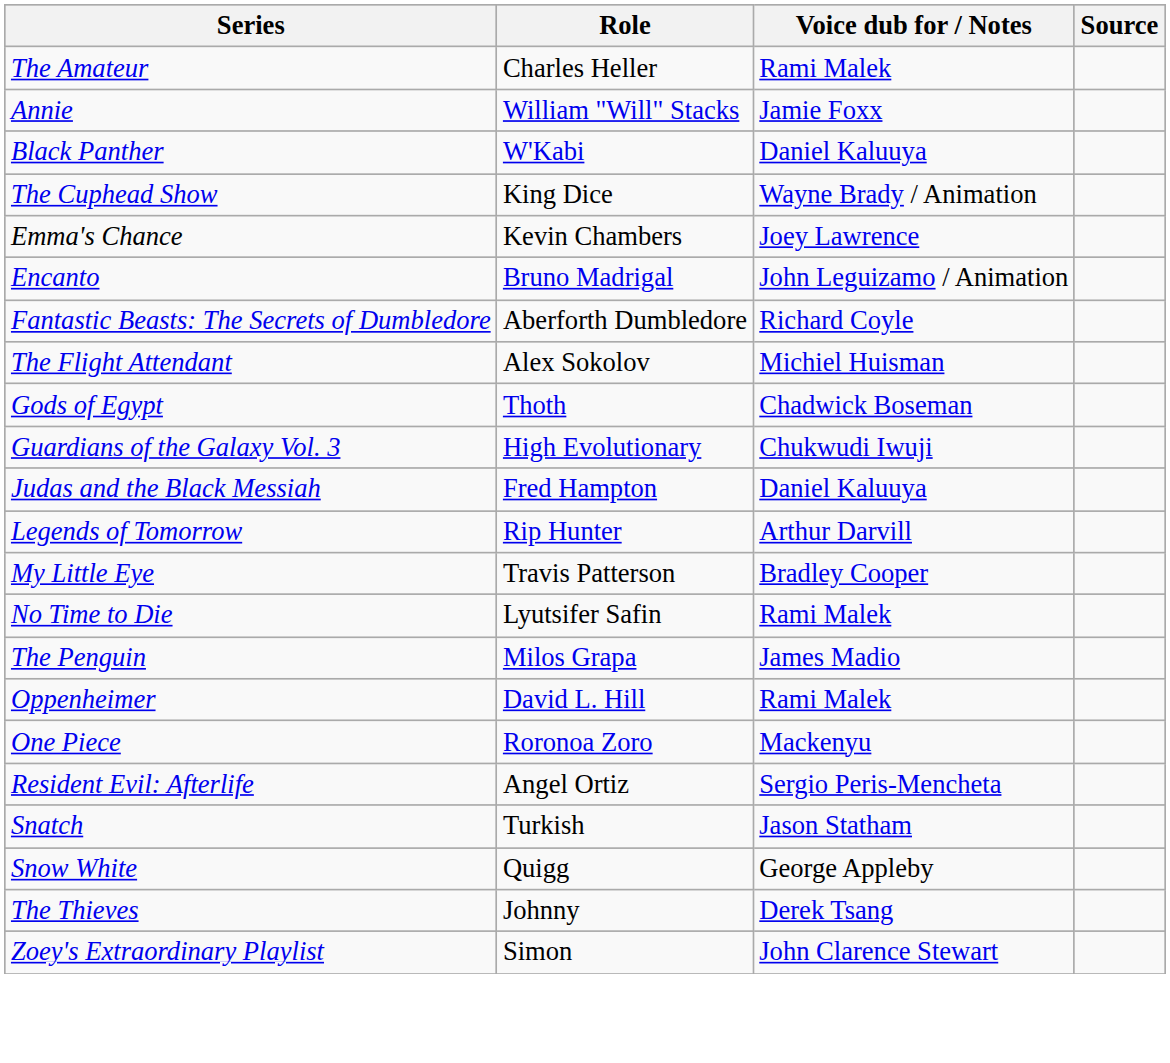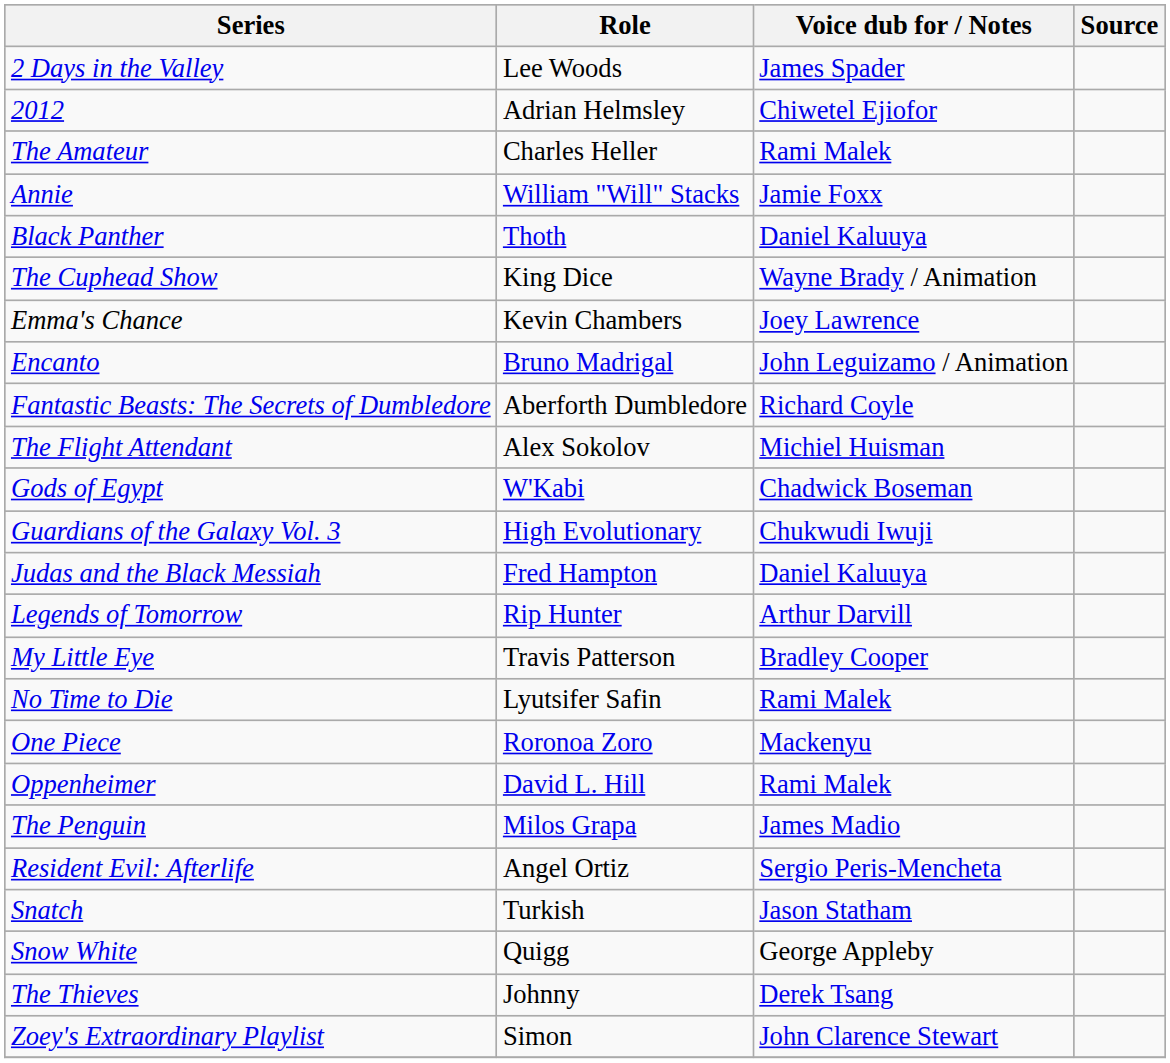 <table class="wikitable sortable plainrowheaders">
 <tr>
 <th>Series</th>
 <th>Role</th>
 <th>Voice dub for / Notes</th>
 <th class="unsortable">Source</th>
+</tr>
+<tr>
+<td><em><a href='#'>2 Days in the Valley</a></em></td>
+<td>Lee Woods</td>
+<td><a href='#'>James Spader</a></td>
+<td></td>
+</tr>
+<tr>
+<td><em><a href='#'>2012</a></em></td>
+<td>Adrian Helmsley</td>
+<td><a href='#'>Chiwetel Ejiofor</a></td>
+<td></td>
 </tr>
 <tr>
 <td><em><a href='#'>The Amateur</a></em></td>
 <td>Charles Heller</td>
 <td><a href='#'>Rami Malek</a></td>
 <td></td>
 </tr>
 <tr>
 <td><em><a href='#'>Annie</a></em></td>
 <td><a href='#'>William "Will" Stacks</a></td>
 <td><a href='#'>Jamie Foxx</a></td>
 <td></td>
 </tr>
 <tr>
 <td><em><a href='#'>Black Panther</a></em></td>
-<td><a href='#'>W'Kabi</a></td>
+<td><a href='#'>Thoth</a></td>
 <td><a href='#'>Daniel Kaluuya</a></td>
 <td></td>
 </tr>
 <tr>
 <td><em><a href='#'>The Cuphead Show</a></em></td>
 <td>King Dice</td>
 <td><a href='#'>Wayne Brady</a> / Animation</td>
 <td></td>
 </tr>
 <tr>
 <td><em>Emma's Chance</em></td>
 <td>Kevin Chambers</td>
 <td><a href='#'>Joey Lawrence</a></td>
 <td></td>
 </tr>
 <tr>
 <td><em><a href='#'>Encanto</a></em></td>
 <td><a href='#'>Bruno Madrigal</a></td>
 <td><a href='#'>John Leguizamo</a> / Animation</td>
 <td></td>
 </tr>
 <tr>
 <td><em><a href='#'>Fantastic Beasts: The Secrets of Dumbledore</a></em></td>
 <td>Aberforth Dumbledore</td>
 <td><a href='#'>Richard Coyle</a></td>
 <td></td>
 </tr>
 <tr>
 <td><em><a href='#'>The Flight Attendant</a></em></td>
 <td>Alex Sokolov</td>
 <td><a href='#'>Michiel Huisman</a></td>
 <td></td>
 </tr>
 <tr>
 <td><em><a href='#'>Gods of Egypt</a></em></td>
-<td><a href='#'>Thoth</a></td>
+<td><a href='#'>W'Kabi</a></td>
 <td><a href='#'>Chadwick Boseman</a></td>
 <td></td>
 </tr>
 <tr>
 <td><em><a href='#'>Guardians of the Galaxy Vol. 3</a></em></td>
 <td><a href='#'>High Evolutionary</a></td>
 <td><a href='#'>Chukwudi Iwuji</a></td>
 <td></td>
 </tr>
 <tr>
 <td><em><a href='#'>Judas and the Black Messiah</a></em></td>
 <td><a href='#'>Fred Hampton</a></td>
 <td><a href='#'>Daniel Kaluuya</a></td>
 <td></td>
 </tr>
 <tr>
 <td><em><a href='#'>Legends of Tomorrow</a></em></td>
 <td><a href='#'>Rip Hunter</a></td>
 <td><a href='#'>Arthur Darvill</a></td>
 <td></td>
 </tr>
 <tr>
 <td><em><a href='#'>My Little Eye</a></em></td>
 <td>Travis Patterson</td>
 <td><a href='#'>Bradley Cooper</a></td>
 <td></td>
 </tr>
 <tr>
 <td><em><a href='#'>No Time to Die</a></em></td>
 <td>Lyutsifer Safin</td>
 <td><a href='#'>Rami Malek</a></td>
 <td></td>
 </tr>
 <tr>
-<td><em><a href='#'>The Penguin</a></em></td>
-<td><a href='#'>Milos Grapa</a></td>
-<td><a href='#'>James Madio</a></td>
+<td><em><a href='#'>One Piece</a></em></td>
+<td><a href='#'>Roronoa Zoro</a></td>
+<td><a href='#'>Mackenyu</a></td>
 <td></td>
 </tr>
 <tr>
 <td><em><a href='#'>Oppenheimer</a></em></td>
 <td><a href='#'>David L. Hill</a></td>
 <td><a href='#'>Rami Malek</a></td>
 <td></td>
 </tr>
 <tr>
-<td><em><a href='#'>One Piece</a></em></td>
-<td><a href='#'>Roronoa Zoro</a></td>
-<td><a href='#'>Mackenyu</a></td>
+<td><em><a href='#'>The Penguin</a></em></td>
+<td><a href='#'>Milos Grapa</a></td>
+<td><a href='#'>James Madio</a></td>
 <td></td>
 </tr>
 <tr>
 <td><em><a href='#'>Resident Evil: Afterlife</a></em></td>
 <td>Angel Ortiz</td>
 <td><a href='#'>Sergio Peris-Mencheta</a></td>
 <td></td>
 </tr>
 <tr>
 <td><em><a href='#'>Snatch</a></em></td>
 <td>Turkish</td>
 <td><a href='#'>Jason Statham</a></td>
 <td></td>
 </tr>
 <tr>
 <td><em><a href='#'>Snow White</a></em></td>
 <td>Quigg</td>
 <td>George Appleby</td>
 <td></td>
 </tr>
 <tr>
 <td><em><a href='#'>The Thieves</a></em></td>
 <td>Johnny</td>
 <td><a href='#'>Derek Tsang</a></td>
 <td></td>
 </tr>
 <tr>
 <td><em><a href='#'>Zoey's Extraordinary Playlist</a></em></td>
 <td>Simon</td>
 <td><a href='#'>John Clarence Stewart</a></td>
 <td></td>
 </tr>
 <tr>
 </tr>
 </table>
